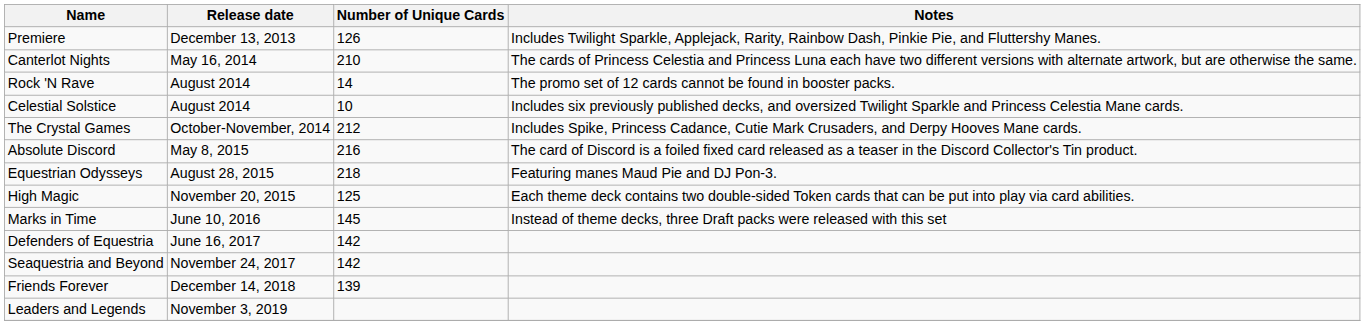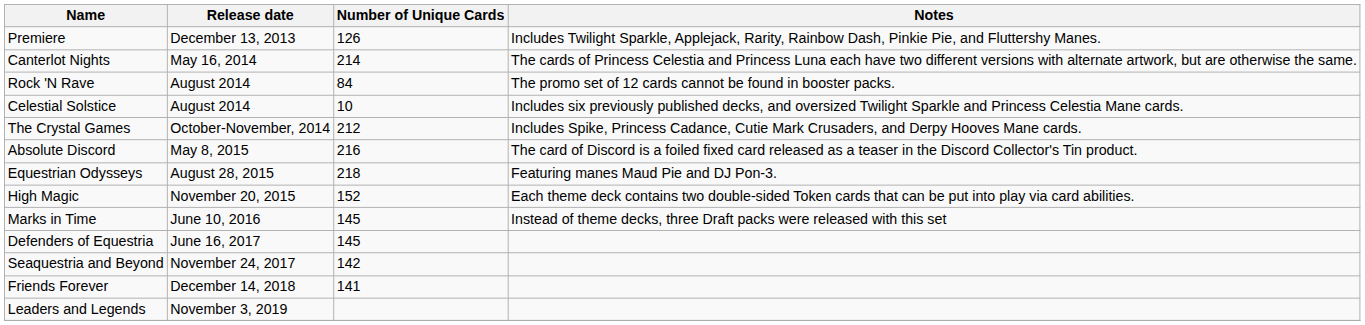 <table class="wikitable">
 <tr>
 <th>Name</th>
 <th>Release date</th>
 <th>Number of Unique Cards</th>
 <th>Notes</th>
 </tr>
 <tr>
 <td>Premiere</td>
 <td>December 13, 2013</td>
 <td>126</td>
 <td>Includes Twilight Sparkle, Applejack, Rarity, Rainbow Dash, Pinkie Pie, and Fluttershy Manes.</td>
 </tr>
 <tr>
 <td>Canterlot Nights</td>
 <td>May 16, 2014</td>
-<td>210</td>
+<td>214</td>
 <td>The cards of Princess Celestia and Princess Luna each have two different versions with alternate artwork, but are otherwise the same.</td>
 </tr>
 <tr>
 <td>Rock 'N Rave</td>
 <td>August 2014</td>
-<td>14</td>
+<td>84</td>
 <td>The promo set of 12 cards cannot be found in booster packs.</td>
 </tr>
 <tr>
 <td>Celestial Solstice</td>
 <td>August 2014</td>
 <td>10</td>
 <td>Includes six previously published decks, and oversized Twilight Sparkle and Princess Celestia Mane cards.</td>
 </tr>
 <tr>
 <td>The Crystal Games</td>
 <td>October-November, 2014</td>
 <td>212</td>
 <td>Includes Spike, Princess Cadance, Cutie Mark Crusaders, and Derpy Hooves Mane cards.</td>
 </tr>
 <tr>
 <td>Absolute Discord</td>
 <td>May 8, 2015</td>
 <td>216</td>
 <td>The card of Discord is a foiled fixed card released as a teaser in the Discord Collector's Tin product.</td>
 </tr>
 <tr>
 <td>Equestrian Odysseys</td>
 <td>August 28, 2015</td>
 <td>218</td>
 <td>Featuring manes Maud Pie and DJ Pon-3.</td>
 </tr>
 <tr>
 <td>High Magic</td>
 <td>November 20, 2015</td>
-<td>125</td>
+<td>152</td>
 <td>Each theme deck contains two double-sided Token cards that can be put into play via card abilities.</td>
 </tr>
 <tr>
 <td>Marks in Time</td>
 <td>June 10, 2016</td>
 <td>145</td>
 <td>Instead of theme decks, three Draft packs were released with this set</td>
 </tr>
 <tr>
 <td>Defenders of Equestria</td>
 <td>June 16, 2017</td>
-<td>142</td>
+<td>145</td>
 <td></td>
 </tr>
 <tr>
 <td>Seaquestria and Beyond</td>
 <td>November 24, 2017</td>
 <td>142</td>
 <td></td>
 </tr>
 <tr>
 <td>Friends Forever</td>
 <td>December 14, 2018</td>
-<td>139</td>
+<td>141</td>
 <td></td>
 </tr>
 <tr>
 <td>Leaders and Legends</td>
 <td>November 3, 2019</td>
 <td></td>
 <td></td>
 </tr>
 <tr>
 </tr>
 </table>
